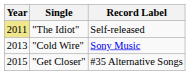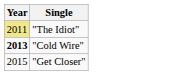 <table class="wikitable">
 <tr>
 <th>Year</th>
 <th>Single</th>
-<th>Record Label</th>
 </tr>
 <tr>
 <td style="background: khaki;">2011</td>
 <td>"The Idiot"</td>
-<td>Self-released</td>
 </tr>
 <tr>
-<td>2013</td>
+<td><strong>2013</strong></td>
 <td>"Cold Wire"</td>
-<td><a href='#'>Sony Music</a></td>
 </tr>
 <tr>
 <td>2015</td>
 <td>"Get Closer"</td>
-<td>#35 Alternative Songs</td>
 </tr>
 </table>
